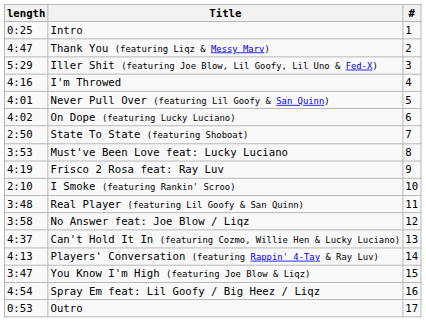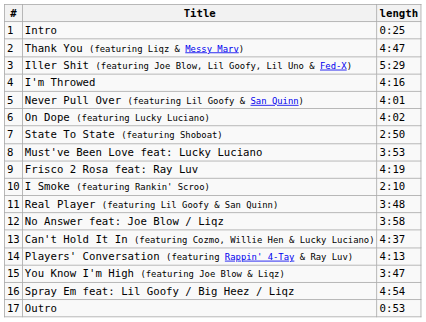 <table class="wikitable">
 <tr>
+<th>#</th>
+<th>Title</th>
 <th>length</th>
-<th>Title</th>
-<th>#</th>
 </tr>
 <tr>
+<td>1</td>
+<td>Intro</td>
 <td>0:25</td>
-<td>Intro</td>
-<td>1</td>
 </tr>
 <tr>
+<td>2</td>
+<td>Thank You <small>(featuring Liqz & <a href='#'>Messy Marv</a>)</small></td>
 <td>4:47</td>
-<td>Thank You <small>(featuring Liqz & <a href='#'>Messy Marv</a>)</small></td>
-<td>2</td>
 </tr>
 <tr>
+<td>3</td>
+<td>Iller Shit <small>(featuring Joe Blow, Lil Goofy, Lil Uno & <a href='#'>Fed-X</a>)</small></td>
 <td>5:29</td>
-<td>Iller Shit <small>(featuring Joe Blow, Lil Goofy, Lil Uno & <a href='#'>Fed-X</a>)</small></td>
-<td>3</td>
 </tr>
 <tr>
+<td>4</td>
+<td>I'm Throwed</td>
 <td>4:16</td>
-<td>I'm Throwed</td>
-<td>4</td>
 </tr>
 <tr>
+<td>5</td>
+<td>Never Pull Over <small>(featuring Lil Goofy & <a href='#'>San Quinn</a>)</small></td>
 <td>4:01</td>
-<td>Never Pull Over <small>(featuring Lil Goofy & <a href='#'>San Quinn</a>)</small></td>
-<td>5</td>
 </tr>
 <tr>
+<td>6</td>
+<td>On Dope <small>(featuring Lucky Luciano)</small></td>
 <td>4:02</td>
-<td>On Dope <small>(featuring Lucky Luciano)</small></td>
-<td>6</td>
 </tr>
 <tr>
+<td>7</td>
+<td>State To State <small>(featuring Shoboat)</small></td>
 <td>2:50</td>
-<td>State To State <small>(featuring Shoboat)</small></td>
-<td>7</td>
 </tr>
 <tr>
+<td>8</td>
+<td>Must've Been Love feat: Lucky Luciano</td>
 <td>3:53</td>
-<td>Must've Been Love feat: Lucky Luciano</td>
-<td>8</td>
 </tr>
 <tr>
+<td>9</td>
+<td>Frisco 2 Rosa feat: Ray Luv</td>
 <td>4:19</td>
-<td>Frisco 2 Rosa feat: Ray Luv</td>
-<td>9</td>
 </tr>
 <tr>
+<td>10</td>
+<td>I Smoke <small>(featuring Rankin' Scroo)</small></td>
 <td>2:10</td>
-<td>I Smoke <small>(featuring Rankin' Scroo)</small></td>
-<td>10</td>
 </tr>
 <tr>
+<td>11</td>
+<td>Real Player <small>(featuring Lil Goofy & San Quinn)</small></td>
 <td>3:48</td>
-<td>Real Player <small>(featuring Lil Goofy & San Quinn)</small></td>
-<td>11</td>
 </tr>
 <tr>
+<td>12</td>
+<td>No Answer feat: Joe Blow / Liqz</td>
 <td>3:58</td>
-<td>No Answer feat: Joe Blow / Liqz</td>
-<td>12</td>
 </tr>
 <tr>
+<td>13</td>
+<td>Can't Hold It In <small>(featuring Cozmo, Willie Hen & Lucky Luciano)</small></td>
 <td>4:37</td>
-<td>Can't Hold It In <small>(featuring Cozmo, Willie Hen & Lucky Luciano)</small></td>
-<td>13</td>
 </tr>
 <tr>
+<td>14</td>
+<td>Players' Conversation <small>(featuring <a href='#'>Rappin' 4-Tay</a> & Ray Luv)</small></td>
 <td>4:13</td>
-<td>Players' Conversation <small>(featuring <a href='#'>Rappin' 4-Tay</a> & Ray Luv)</small></td>
-<td>14</td>
 </tr>
 <tr>
+<td>15</td>
+<td>You Know I'm High <small>(featuring Joe Blow & Liqz)</small></td>
 <td>3:47</td>
-<td>You Know I'm High <small>(featuring Joe Blow & Liqz)</small></td>
-<td>15</td>
 </tr>
 <tr>
+<td>16</td>
+<td>Spray Em feat: Lil Goofy / Big Heez / Liqz</td>
 <td>4:54</td>
-<td>Spray Em feat: Lil Goofy / Big Heez / Liqz</td>
-<td>16</td>
 </tr>
 <tr>
+<td>17</td>
+<td>Outro</td>
 <td>0:53</td>
-<td>Outro</td>
-<td>17</td>
 </tr>
 </table>
